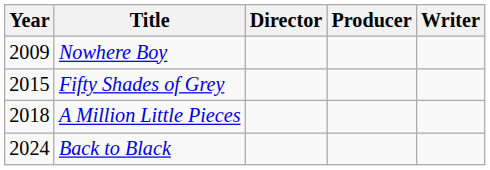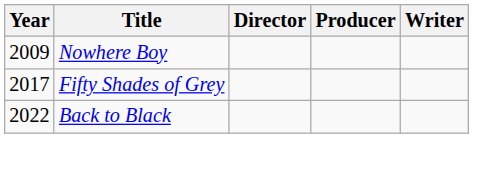 <table class="wikitable">
 <tr>
 <th>Year</th>
 <th>Title</th>
 <th>Director</th>
 <th>Producer</th>
 <th>Writer</th>
 </tr>
 <tr>
 <td>2009</td>
 <td><em><a href='#'>Nowhere Boy</a></em></td>
 <td></td>
 <td></td>
 <td></td>
 </tr>
 <tr>
-<td>2015</td>
+<td>2017</td>
 <td><em><a href='#'>Fifty Shades of Grey</a></em></td>
 <td></td>
 <td></td>
 <td></td>
 </tr>
 <tr>
-<td>2018</td>
-<td><em><a href='#'>A Million Little Pieces</a></em></td>
-<td></td>
-<td></td>
-<td></td>
-</tr>
-<tr>
-<td>2024</td>
+<td>2022</td>
 <td><em><a href='#'>Back to Black</a></em></td>
 <td></td>
 <td></td>
 <td></td>
 </tr>
 </table>
